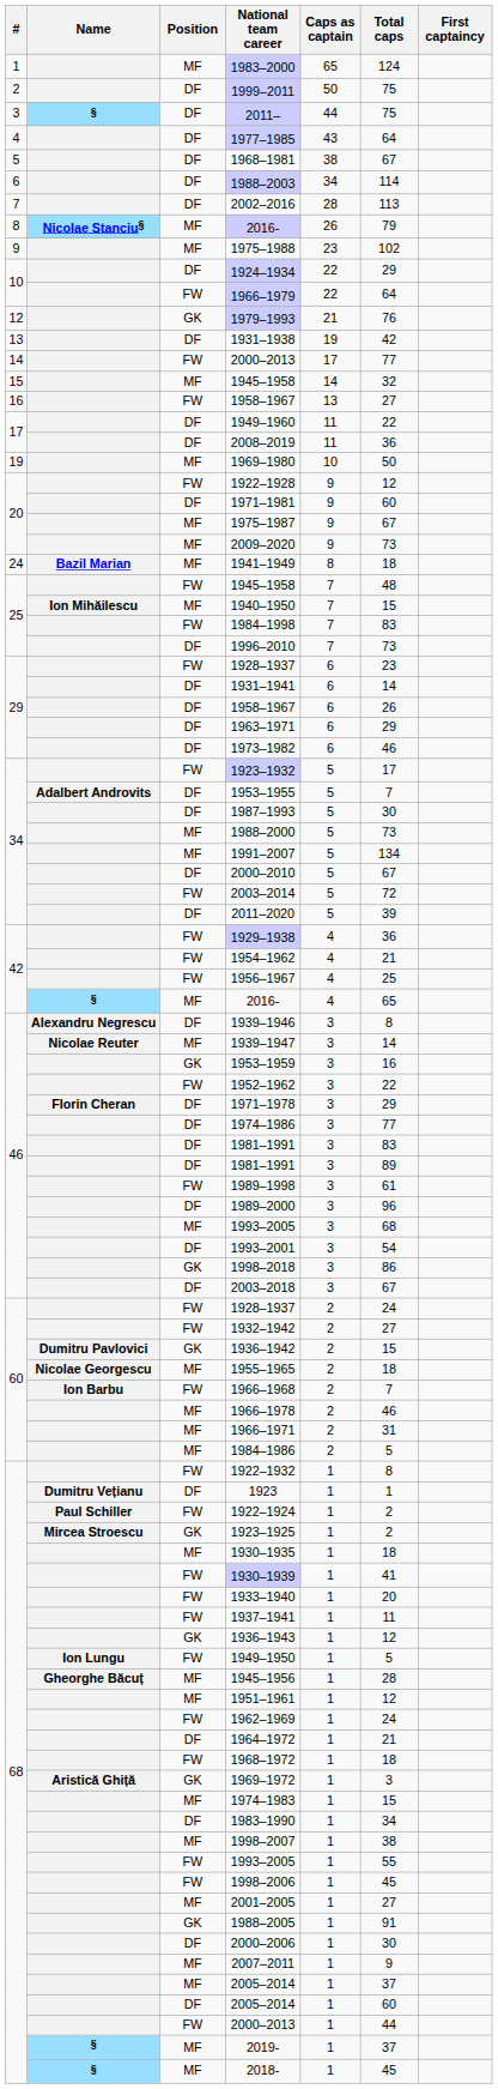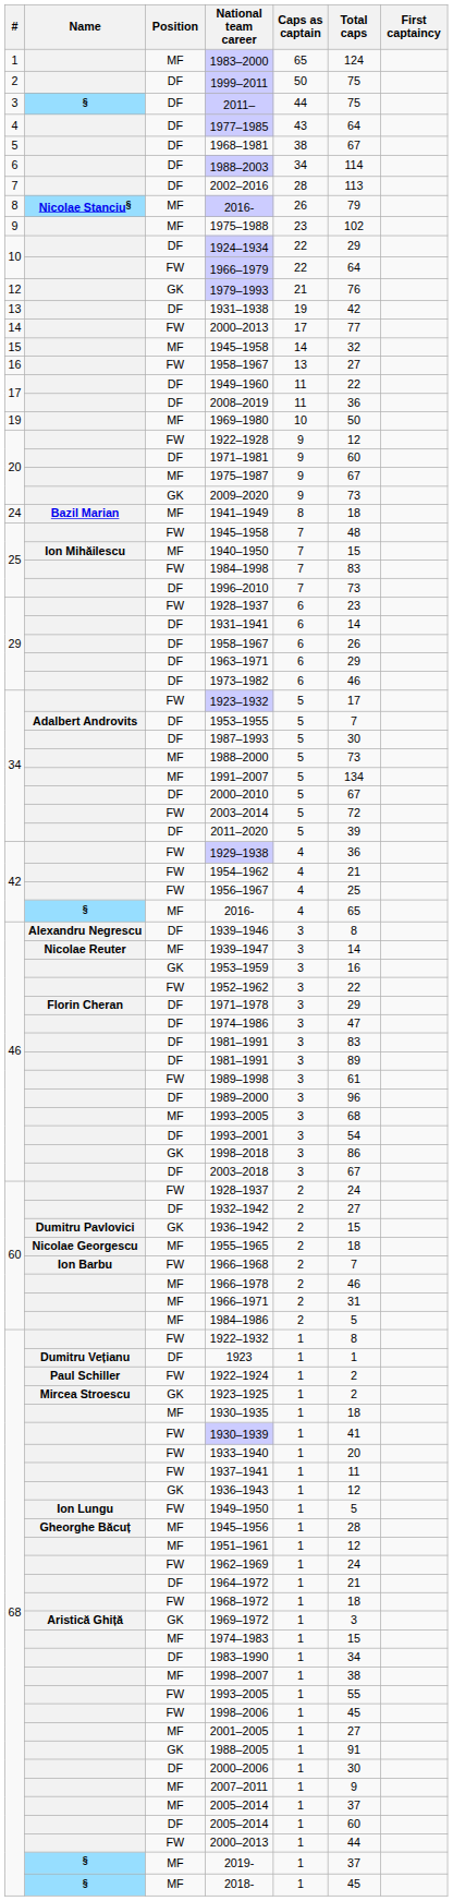 <table class="wikitable plainrowheaders sortable" style="text-align: center;">
 <tr>
 <th scope="col" class="unsortable" width="2%">#</th>
 <th scope="col" width="23%">Name</th>
 <th scope="col" width="10%">Position</th>
 <th scope="col" width="13%">National team <br> career</th>
 <th scope="col" width="10%">Caps as captain</th>
 <th scope="col" width="10%">Total caps</th>
 <th scope="col" width="10%">First captaincy</th>
 </tr>
 <tr>
 <td>1</td>
 <th scope="row"></th>
 <td>MF</td>
 <td bgcolor="#ccccff">1983–2000<sup></sup></td>
 <td>65</td>
 <td>124</td>
 <td></td>
 </tr>
 <tr>
 <td>2</td>
 <th scope="row"></th>
 <td>DF</td>
 <td bgcolor="#ccccff">1999–2011<sup></sup></td>
 <td>50</td>
 <td>75</td>
 <td></td>
 </tr>
 <tr>
 <td>3</td>
 <th scope="row" style="background-color: #97deff;"><sup>§</sup></th>
 <td>DF</td>
 <td bgcolor="#ccccff">2011–<sup></sup></td>
 <td>44</td>
 <td>75</td>
 <td></td>
 </tr>
 <tr>
 <td>4</td>
 <th scope="row"></th>
 <td>DF</td>
 <td bgcolor="#ccccff">1977–1985<sup></sup></td>
 <td>43</td>
 <td>64</td>
 <td></td>
 </tr>
 <tr>
 <td>5</td>
 <th scope="row"></th>
 <td>DF</td>
 <td>1968–1981</td>
 <td>38</td>
 <td>67</td>
 <td></td>
 </tr>
 <tr>
 <td>6</td>
 <th scope="row"></th>
 <td>DF</td>
 <td bgcolor="#ccccff">1988–2003<sup></sup></td>
 <td>34</td>
 <td>114</td>
 <td></td>
 </tr>
 <tr>
 <td>7</td>
 <th scope="row"></th>
 <td>DF</td>
 <td>2002–2016</td>
 <td>28</td>
 <td>113</td>
 <td></td>
 </tr>
 <tr>
 <td>8</td>
 <th scope="row" style="background-color: #97deff;"><a href='#'>Nicolae Stanciu</a><sup>§</sup></th>
 <td>MF</td>
 <td bgcolor="#ccccff">2016-<sup></sup></td>
 <td>26</td>
 <td>79</td>
 <td></td>
 </tr>
 <tr>
 <td>9</td>
 <th scope="row"></th>
 <td>MF</td>
 <td>1975–1988</td>
 <td>23</td>
 <td>102</td>
 <td></td>
 </tr>
 <tr>
 <td rowspan="2">10</td>
 <th scope="row"></th>
 <td>DF</td>
 <td bgcolor="#ccccff">1924–1934<sup></sup></td>
 <td>22</td>
 <td>29</td>
 <td></td>
 </tr>
 <tr>
 <th scope="row"></th>
 <td>FW</td>
 <td bgcolor="#ccccff">1966–1979<sup></sup></td>
 <td>22</td>
 <td>64</td>
 <td></td>
 </tr>
 <tr>
 <td>12</td>
 <th scope="row"></th>
 <td>GK</td>
 <td bgcolor="#ccccff">1979–1993<sup></sup></td>
 <td>21</td>
 <td>76</td>
 <td></td>
 </tr>
 <tr>
 <td>13</td>
 <th scope="row"></th>
 <td>DF</td>
 <td>1931–1938</td>
 <td>19</td>
 <td>42</td>
 <td></td>
 </tr>
 <tr>
 <td>14</td>
 <th scope="row"></th>
 <td>FW</td>
 <td>2000–2013</td>
 <td>17</td>
 <td>77</td>
 <td></td>
 </tr>
 <tr>
 <td>15</td>
 <th scope="row"></th>
 <td>MF</td>
 <td>1945–1958</td>
 <td>14</td>
 <td>32</td>
 <td></td>
 </tr>
 <tr>
 <td>16</td>
 <th scope="row"></th>
 <td>FW</td>
 <td>1958–1967</td>
 <td>13</td>
 <td>27</td>
 <td></td>
 </tr>
 <tr>
 <td rowspan=2>17</td>
 <th scope="row"></th>
 <td>DF</td>
 <td>1949–1960</td>
 <td>11</td>
 <td>22</td>
 <td></td>
 </tr>
 <tr>
 <th scope="row"></th>
 <td>DF</td>
 <td>2008–2019</td>
 <td>11</td>
 <td>36</td>
 <td></td>
 </tr>
 <tr>
 <td>19</td>
 <th scope="row"></th>
 <td>MF</td>
 <td>1969–1980</td>
 <td>10</td>
 <td>50</td>
 <td></td>
 </tr>
 <tr>
 <td rowspan="4">20</td>
 <th scope="row"></th>
 <td>FW</td>
 <td>1922–1928</td>
 <td>9</td>
 <td>12</td>
 <td></td>
 </tr>
 <tr>
 <th scope="row"></th>
 <td>DF</td>
 <td>1971–1981</td>
 <td>9</td>
 <td>60</td>
 <td></td>
 </tr>
 <tr>
 <th scope="row"></th>
 <td>MF</td>
 <td>1975–1987</td>
 <td>9</td>
 <td>67</td>
 <td></td>
 </tr>
 <tr>
 <th scope="row"></th>
-<td>MF</td>
+<td>GK</td>
 <td>2009–2020</td>
 <td>9</td>
 <td>73</td>
 <td></td>
 </tr>
 <tr>
 <td>24</td>
 <th scope="row"><a href='#'>Bazil Marian</a></th>
 <td>MF</td>
 <td>1941–1949</td>
 <td>8</td>
 <td>18</td>
 <td></td>
 </tr>
 <tr>
 <td rowspan="4">25</td>
 <th scope="row"></th>
 <td>FW</td>
 <td>1945–1958</td>
 <td>7</td>
 <td>48</td>
 <td></td>
 </tr>
 <tr>
 <th scope="row">Ion Mihăilescu</th>
 <td>MF</td>
 <td>1940–1950</td>
 <td>7</td>
 <td>15</td>
 <td></td>
 </tr>
 <tr>
 <th scope="row"></th>
 <td>FW</td>
 <td>1984–1998</td>
 <td>7</td>
 <td>83</td>
 <td></td>
 </tr>
 <tr>
 <th scope="row"></th>
 <td>DF</td>
 <td>1996–2010</td>
 <td>7</td>
 <td>73</td>
 <td></td>
 </tr>
 <tr>
 <td rowspan="5">29</td>
 <th scope="row"></th>
 <td>FW</td>
 <td>1928–1937</td>
 <td>6</td>
 <td>23</td>
 <td></td>
 </tr>
 <tr>
 <th scope="row"></th>
 <td>DF</td>
 <td>1931–1941</td>
 <td>6</td>
 <td>14</td>
 <td></td>
 </tr>
 <tr>
 <th scope="row"></th>
 <td>DF</td>
 <td>1958–1967</td>
 <td>6</td>
 <td>26</td>
 <td></td>
 </tr>
 <tr>
 <th scope="row"></th>
 <td>DF</td>
 <td>1963–1971</td>
 <td>6</td>
 <td>29</td>
 <td></td>
 </tr>
 <tr>
 <th scope="row"></th>
 <td>DF</td>
 <td>1973–1982</td>
 <td>6</td>
 <td>46</td>
 <td></td>
 </tr>
 <tr>
 <td rowspan="8">34</td>
 <th scope="row"></th>
 <td>FW</td>
 <td bgcolor="#ccccff">1923–1932<sup></sup></td>
 <td>5</td>
 <td>17</td>
 <td></td>
 </tr>
 <tr>
 <th scope="row">Adalbert Androvits</th>
 <td>DF</td>
 <td>1953–1955</td>
 <td>5</td>
 <td>7</td>
 <td></td>
 </tr>
 <tr>
 <th scope="row"></th>
 <td>DF</td>
 <td>1987–1993</td>
 <td>5</td>
 <td>30</td>
 <td></td>
 </tr>
 <tr>
 <th scope="row"></th>
 <td>MF</td>
 <td>1988–2000</td>
 <td>5</td>
 <td>73</td>
 <td></td>
 </tr>
 <tr>
 <th scope="row"></th>
 <td>MF</td>
 <td>1991–2007</td>
 <td>5</td>
 <td>134</td>
 <td></td>
 </tr>
 <tr>
 <th scope="row"></th>
 <td>DF</td>
 <td>2000–2010</td>
 <td>5</td>
 <td>67</td>
 <td></td>
 </tr>
 <tr>
 <th scope="row"></th>
 <td>FW</td>
 <td>2003–2014</td>
 <td>5</td>
 <td>72</td>
 <td></td>
 </tr>
 <tr>
 <th scope="row"></th>
 <td>DF</td>
 <td>2011–2020</td>
 <td>5</td>
 <td>39</td>
 <td></td>
 </tr>
 <tr>
 <td rowspan="4">42</td>
 <th scope="row"></th>
 <td>FW</td>
 <td bgcolor="#ccccff">1929–1938<sup></sup></td>
 <td>4</td>
 <td>36</td>
 <td></td>
 </tr>
 <tr>
 <th scope="row"></th>
 <td>FW</td>
 <td>1954–1962</td>
 <td>4</td>
 <td>21</td>
 <td></td>
 </tr>
 <tr>
 <th scope="row"></th>
 <td>FW</td>
 <td>1956–1967</td>
 <td>4</td>
 <td>25</td>
 <td></td>
 </tr>
 <tr>
 <th scope="row" style="background-color: #97deff;"><sup>§</sup></th>
 <td>MF</td>
 <td>2016-</td>
 <td>4</td>
 <td>65</td>
 <td></td>
 </tr>
 <tr>
 <td rowspan="14">46</td>
 <th scope="row">Alexandru Negrescu</th>
 <td>DF</td>
 <td>1939–1946</td>
 <td>3</td>
 <td>8</td>
 <td></td>
 </tr>
 <tr>
 <th scope="row">Nicolae Reuter</th>
 <td>MF</td>
 <td>1939–1947</td>
 <td>3</td>
 <td>14</td>
 <td></td>
 </tr>
 <tr>
 <th scope="row"></th>
 <td>GK</td>
 <td>1953–1959</td>
 <td>3</td>
 <td>16</td>
 <td></td>
 </tr>
 <tr>
 <th scope="row"></th>
 <td>FW</td>
 <td>1952–1962</td>
 <td>3</td>
 <td>22</td>
 <td></td>
 </tr>
 <tr>
 <th scope="row">Florin Cheran</th>
 <td>DF</td>
 <td>1971–1978</td>
 <td>3</td>
 <td>29</td>
 <td></td>
 </tr>
 <tr>
 <th scope="row"></th>
 <td>DF</td>
 <td>1974–1986</td>
 <td>3</td>
-<td>77</td>
+<td>47</td>
 <td></td>
 </tr>
 <tr>
 <th scope="row"></th>
 <td>DF</td>
 <td>1981–1991</td>
 <td>3</td>
 <td>83</td>
 <td></td>
 </tr>
 <tr>
 <th scope="row"></th>
 <td>DF</td>
 <td>1981–1991</td>
 <td>3</td>
 <td>89</td>
 <td></td>
 </tr>
 <tr>
 <th scope="row"></th>
 <td>FW</td>
 <td>1989–1998</td>
 <td>3</td>
 <td>61</td>
 <td></td>
 </tr>
 <tr>
 <th scope="row"></th>
 <td>DF</td>
 <td>1989–2000</td>
 <td>3</td>
 <td>96</td>
 <td></td>
 </tr>
 <tr>
 <th scope="row"></th>
 <td>MF</td>
 <td>1993–2005</td>
 <td>3</td>
 <td>68</td>
 <td></td>
 </tr>
 <tr>
 <th scope="row"></th>
 <td>DF</td>
 <td>1993–2001</td>
 <td>3</td>
 <td>54</td>
 <td></td>
 </tr>
 <tr>
 <th scope="row"></th>
 <td>GK</td>
 <td>1998–2018</td>
 <td>3</td>
 <td>86</td>
 <td></td>
 </tr>
 <tr>
 <th scope="row"></th>
 <td>DF</td>
 <td>2003–2018</td>
 <td>3</td>
 <td>67</td>
 <td></td>
 </tr>
 <tr>
 <td rowspan="8">60</td>
 <th scope="row"></th>
 <td>FW</td>
 <td>1928–1937</td>
 <td>2</td>
 <td>24</td>
 <td></td>
 </tr>
 <tr>
 <th scope="row"></th>
-<td>FW</td>
+<td>DF</td>
 <td>1932–1942</td>
 <td>2</td>
 <td>27</td>
 <td></td>
 </tr>
 <tr>
 <th scope="row">Dumitru Pavlovici</th>
 <td>GK</td>
 <td>1936–1942</td>
 <td>2</td>
 <td>15</td>
 <td></td>
 </tr>
 <tr>
 <th scope="row">Nicolae Georgescu</th>
 <td>MF</td>
 <td>1955–1965</td>
 <td>2</td>
 <td>18</td>
 <td></td>
 </tr>
 <tr>
 <th scope="row">Ion Barbu</th>
 <td>FW</td>
 <td>1966–1968</td>
 <td>2</td>
 <td>7</td>
 <td></td>
 </tr>
 <tr>
 <th scope="row"></th>
 <td>MF</td>
 <td>1966–1978</td>
 <td>2</td>
 <td>46</td>
 <td></td>
 </tr>
 <tr>
 <th scope="row"></th>
 <td>MF</td>
 <td>1966–1971</td>
 <td>2</td>
 <td>31</td>
 <td></td>
 </tr>
 <tr>
 <th scope="row"></th>
 <td>MF</td>
 <td>1984–1986</td>
 <td>2</td>
 <td>5</td>
 <td></td>
 </tr>
 <tr>
 <td rowspan="30">68</td>
 <th scope="row"></th>
 <td>FW</td>
 <td>1922–1932</td>
 <td>1</td>
 <td>8</td>
 <td></td>
 </tr>
 <tr>
 <th scope="row">Dumitru Vețianu</th>
 <td>DF</td>
 <td>1923</td>
 <td>1</td>
 <td>1</td>
 <td></td>
 </tr>
 <tr>
 <th scope="row">Paul Schiller</th>
 <td>FW</td>
 <td>1922–1924</td>
 <td>1</td>
 <td>2</td>
 <td></td>
 </tr>
 <tr>
 <th scope="row">Mircea Stroescu</th>
 <td>GK</td>
 <td>1923–1925</td>
 <td>1</td>
 <td>2</td>
 <td></td>
 </tr>
 <tr>
 <th scope="row"></th>
 <td>MF</td>
 <td>1930–1935</td>
 <td>1</td>
 <td>18</td>
 <td></td>
 </tr>
 <tr>
 <th scope="row"></th>
 <td>FW</td>
 <td bgcolor="#ccccff">1930–1939<sup></sup></td>
 <td>1</td>
 <td>41</td>
 <td></td>
 </tr>
 <tr>
 <th scope="row"></th>
 <td>FW</td>
 <td>1933–1940</td>
 <td>1</td>
 <td>20</td>
 <td></td>
 </tr>
 <tr>
 <th scope="row"></th>
 <td>FW</td>
 <td>1937–1941</td>
 <td>1</td>
 <td>11</td>
 <td></td>
 </tr>
 <tr>
 <th scope="row"></th>
 <td>GK</td>
 <td>1936–1943</td>
 <td>1</td>
 <td>12</td>
 <td></td>
 </tr>
 <tr>
 <th scope="row">Ion Lungu</th>
 <td>FW</td>
 <td>1949–1950</td>
 <td>1</td>
 <td>5</td>
 <td></td>
 </tr>
 <tr>
 <th scope="row">Gheorghe Băcuț</th>
 <td>MF</td>
 <td>1945–1956</td>
 <td>1</td>
 <td>28</td>
 <td></td>
 </tr>
 <tr>
 <th scope="row"></th>
 <td>MF</td>
 <td>1951–1961</td>
 <td>1</td>
 <td>12</td>
 <td></td>
 </tr>
 <tr>
 <th scope="row"></th>
 <td>FW</td>
 <td>1962–1969</td>
 <td>1</td>
 <td>24</td>
 <td></td>
 </tr>
 <tr>
 <th scope="row"></th>
 <td>DF</td>
 <td>1964–1972</td>
 <td>1</td>
 <td>21</td>
 <td></td>
 </tr>
 <tr>
 <th scope="row"></th>
 <td>FW</td>
 <td>1968–1972</td>
 <td>1</td>
 <td>18</td>
 <td></td>
 </tr>
 <tr>
 <th scope="row">Aristică Ghiță</th>
 <td>GK</td>
 <td>1969–1972</td>
 <td>1</td>
 <td>3</td>
 <td></td>
 </tr>
 <tr>
 <th scope="row"></th>
 <td>MF</td>
 <td>1974–1983</td>
 <td>1</td>
 <td>15</td>
 <td></td>
 </tr>
 <tr>
 <th scope="row"></th>
 <td>DF</td>
 <td>1983–1990</td>
 <td>1</td>
 <td>34</td>
 <td></td>
 </tr>
 <tr>
 <th scope="row"></th>
 <td>MF</td>
 <td>1998–2007</td>
 <td>1</td>
 <td>38</td>
 <td></td>
 </tr>
 <tr>
 <th scope="row"></th>
 <td>FW</td>
 <td>1993–2005</td>
 <td>1</td>
 <td>55</td>
 <td></td>
 </tr>
 <tr>
 <th scope="row"></th>
 <td>FW</td>
 <td>1998–2006</td>
 <td>1</td>
 <td>45</td>
 <td></td>
 </tr>
 <tr>
 <th scope="row"></th>
 <td>MF</td>
 <td>2001–2005</td>
 <td>1</td>
 <td>27</td>
 <td></td>
 </tr>
 <tr>
 <th scope="row"></th>
 <td>GK</td>
 <td>1988–2005</td>
 <td>1</td>
 <td>91</td>
 <td></td>
 </tr>
 <tr>
 <th scope="row"></th>
 <td>DF</td>
 <td>2000–2006</td>
 <td>1</td>
 <td>30</td>
 <td></td>
 </tr>
 <tr>
 <th scope="row"></th>
 <td>MF</td>
 <td>2007–2011</td>
 <td>1</td>
 <td>9</td>
 <td></td>
 </tr>
 <tr>
 <th scope="row"></th>
 <td>MF</td>
 <td>2005–2014</td>
 <td>1</td>
 <td>37</td>
 <td></td>
 </tr>
 <tr>
 <th scope="row"></th>
 <td>DF</td>
 <td>2005–2014</td>
 <td>1</td>
 <td>60</td>
 <td></td>
 </tr>
 <tr>
 <th scope="row"></th>
 <td>FW</td>
 <td>2000–2013</td>
 <td>1</td>
 <td>44</td>
 <td></td>
 </tr>
 <tr>
 <th scope="row" style="background-color: #97deff;"><sup>§</sup></th>
 <td>MF</td>
 <td>2019-</td>
 <td>1</td>
 <td>37</td>
 <td></td>
 </tr>
 <tr>
 <th scope="row" style="background-color: #97deff;"><sup>§</sup></th>
 <td>MF</td>
 <td>2018-</td>
 <td>1</td>
 <td>45</td>
 <td></td>
 </tr>
 </table>
